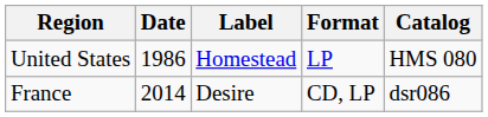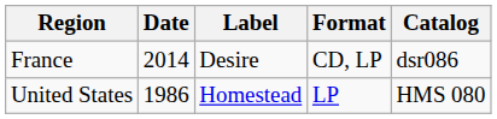 <table class="wikitable">
 <tr>
 <th>Region</th>
 <th>Date</th>
 <th>Label</th>
 <th>Format</th>
 <th>Catalog</th>
 </tr>
 <tr>
+<td>France</td>
+<td>2014</td>
+<td>Desire</td>
+<td>CD, LP</td>
+<td>dsr086</td>
+</tr>
+<tr>
 <td>United States</td>
 <td>1986</td>
 <td><a href='#'>Homestead</a></td>
 <td><a href='#'>LP</a></td>
 <td>HMS 080</td>
 </tr>
-<tr>
-<td>France</td>
-<td>2014</td>
-<td>Desire</td>
-<td>CD, LP</td>
-<td>dsr086</td>
-</tr>
 </table>
